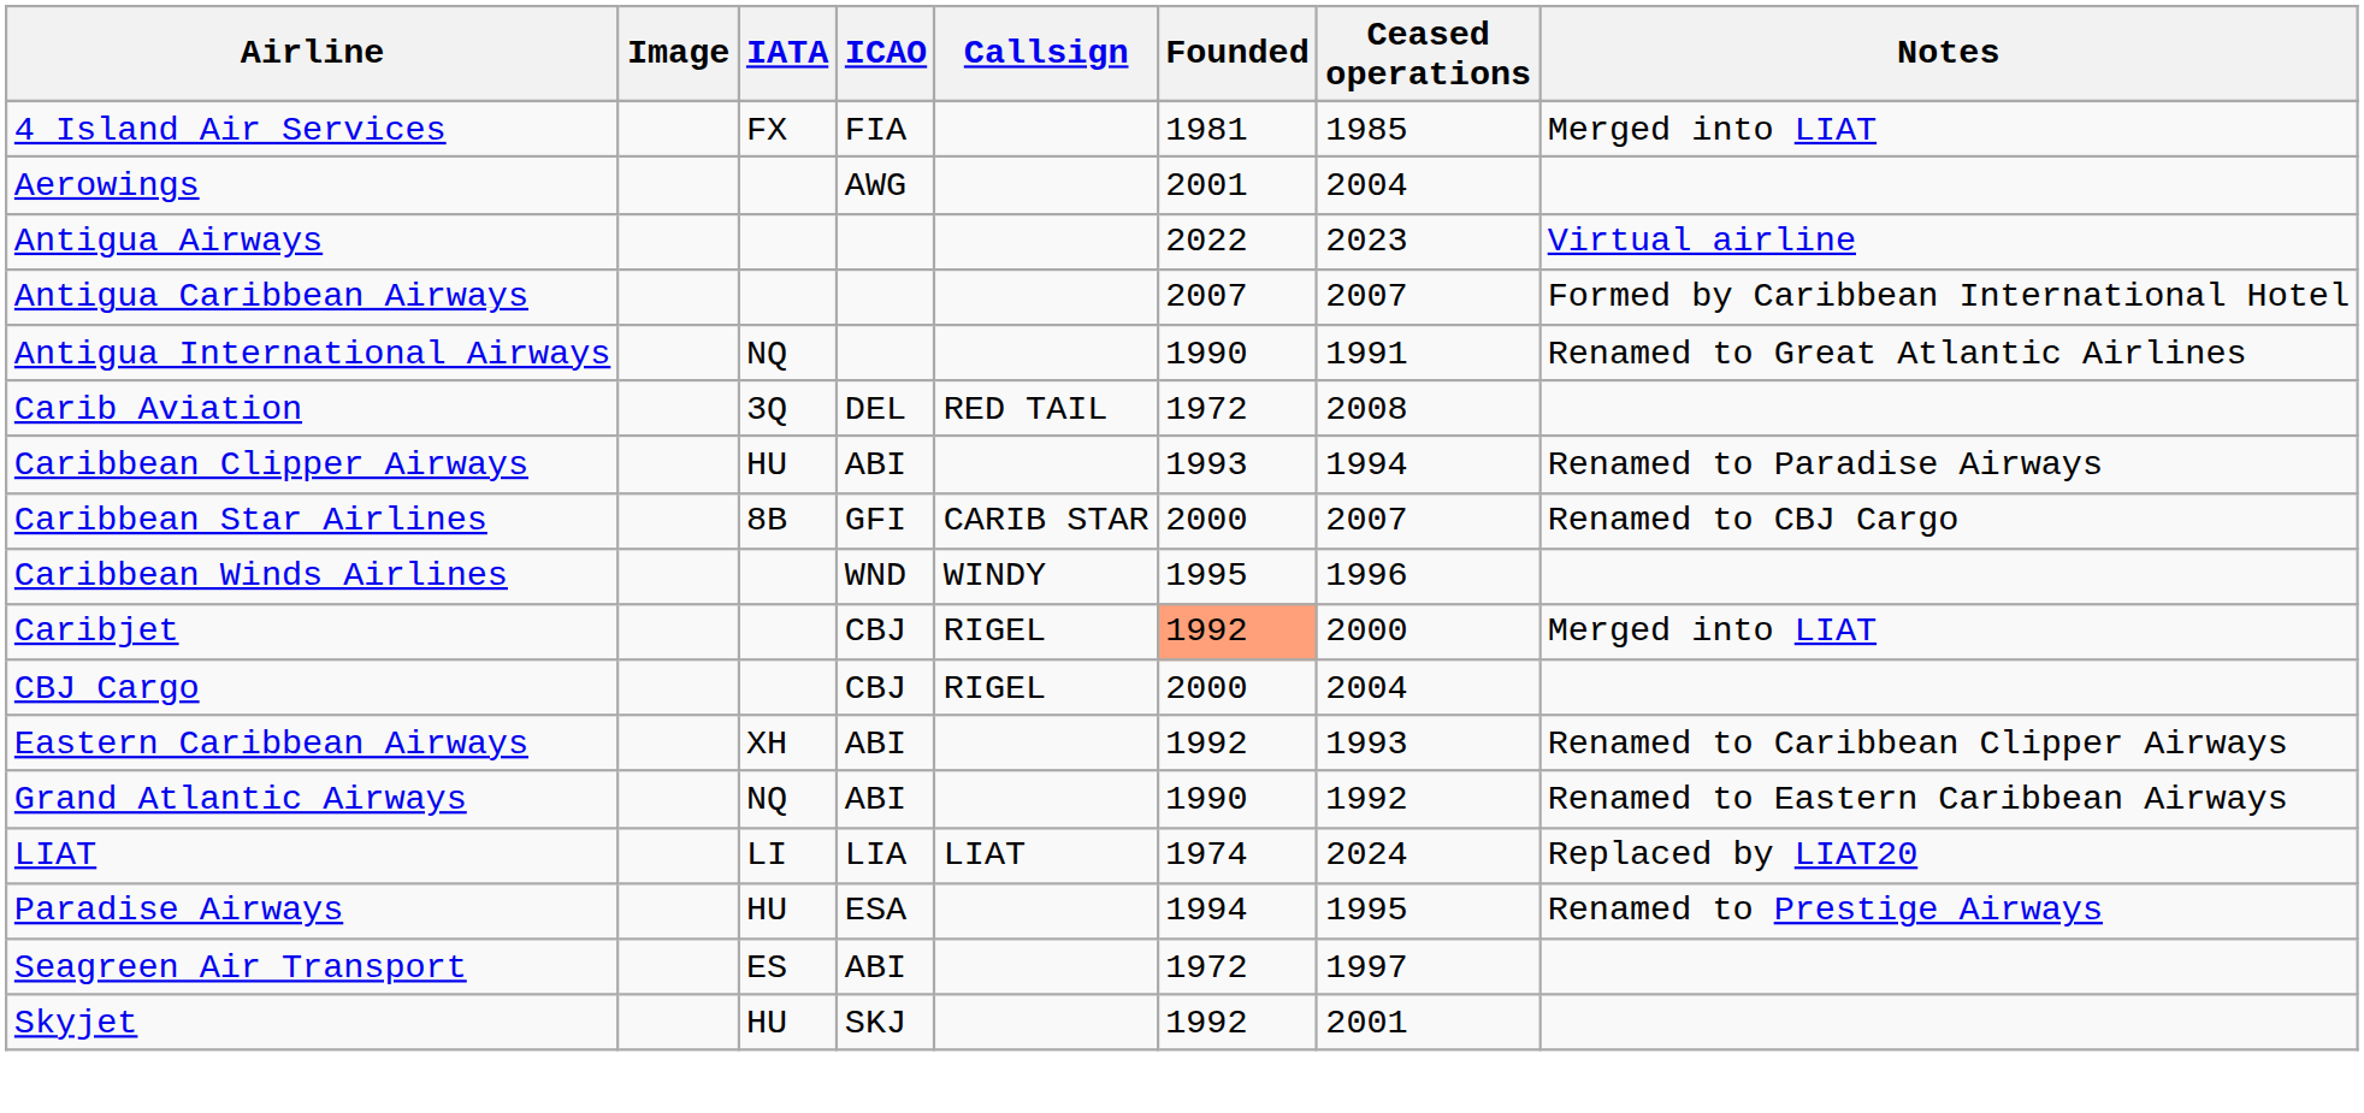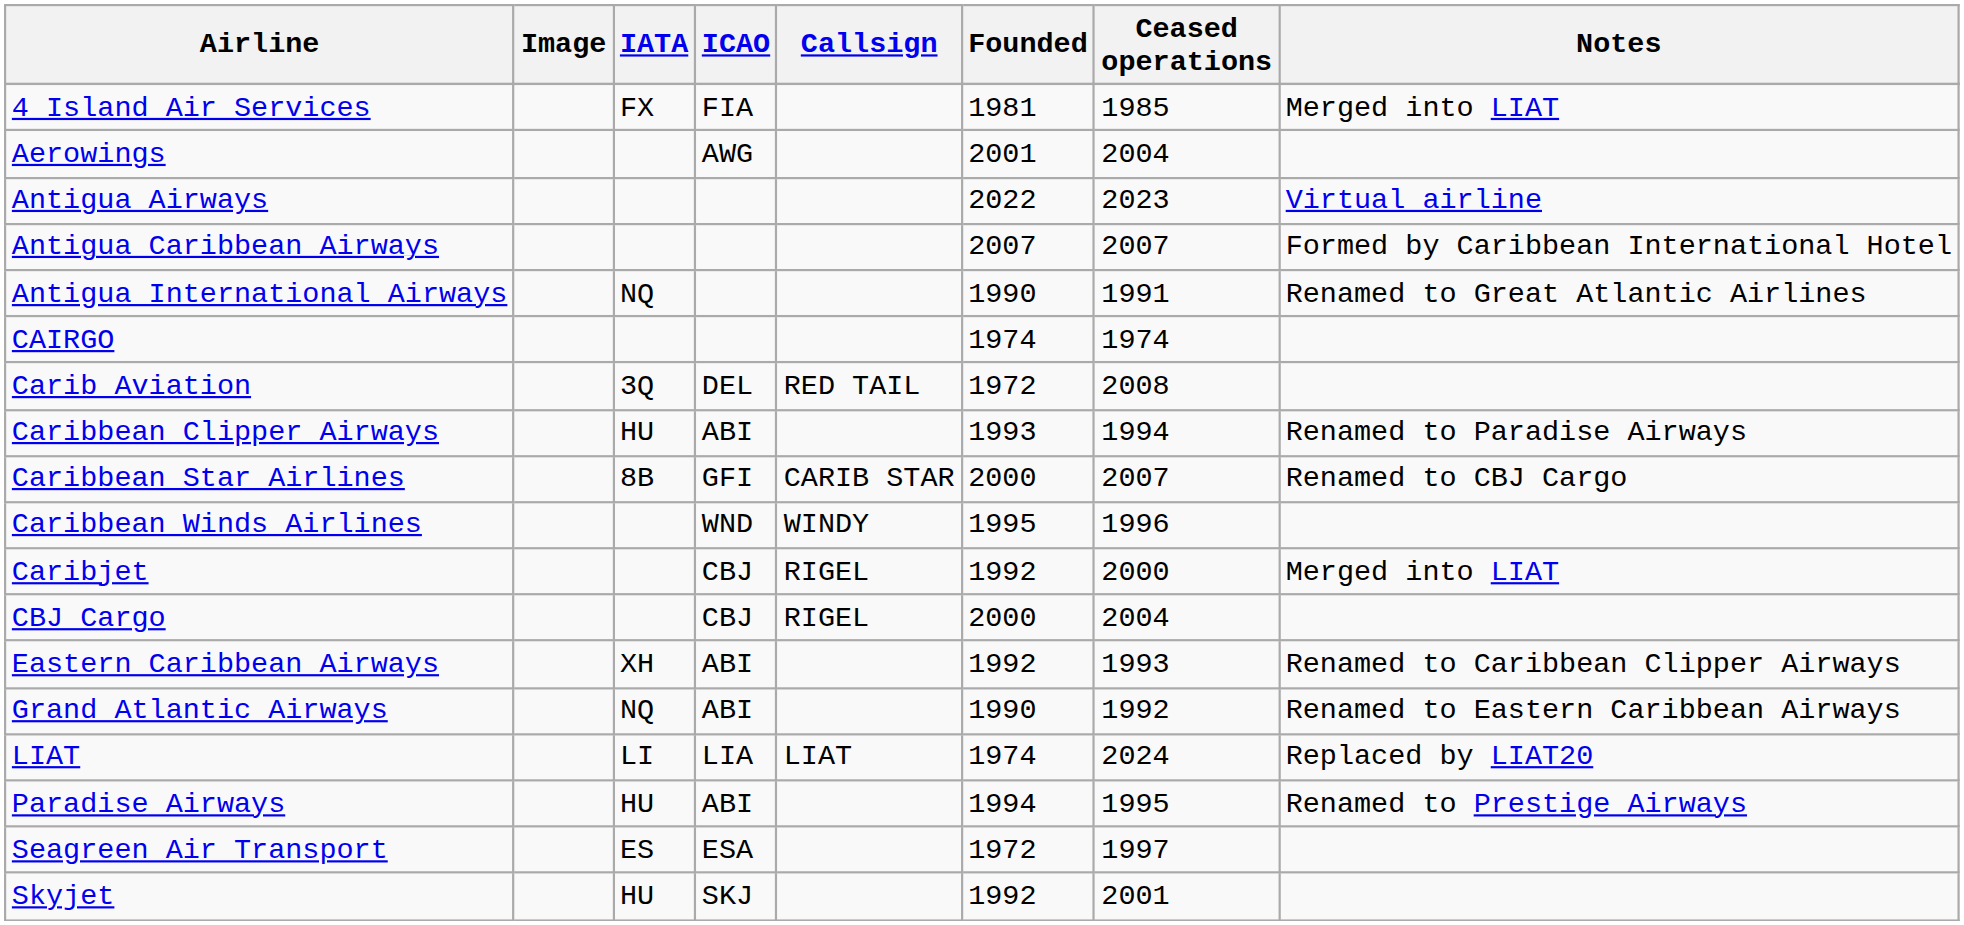 <table class="wikitable sortable">
 <tr valign="middle">
 <th>Airline</th>
 <th class="unsortable">Image</th>
 <th><a href='#'>IATA</a></th>
 <th><a href='#'>ICAO</a></th>
 <th><a href='#'>Callsign</a></th>
 <th>Founded</th>
 <th>Ceased<br>operations</th>
 <th>Notes</th>
 </tr>
 <tr>
 </tr>
 <tr>
 <td><a href='#'>4 Island Air Services</a></td>
 <td></td>
 <td>FX</td>
 <td>FIA</td>
 <td></td>
 <td>1981</td>
 <td>1985</td>
 <td>Merged into <a href='#'>LIAT</a></td>
 </tr>
 <tr>
 <td><a href='#'>Aerowings</a></td>
 <td></td>
 <td></td>
 <td>AWG</td>
 <td></td>
 <td>2001</td>
 <td>2004</td>
 <td></td>
 </tr>
 <tr>
 <td><a href='#'>Antigua Airways</a></td>
 <td></td>
 <td></td>
 <td></td>
 <td></td>
 <td>2022</td>
 <td>2023</td>
 <td><a href='#'>Virtual airline</a></td>
 </tr>
 <tr>
 <td><a href='#'>Antigua Caribbean Airways</a></td>
 <td></td>
 <td></td>
 <td></td>
 <td></td>
 <td>2007</td>
 <td>2007</td>
 <td>Formed by Caribbean International Hotel</td>
 </tr>
 <tr>
 <td><a href='#'>Antigua International Airways</a></td>
 <td></td>
 <td>NQ</td>
 <td></td>
 <td></td>
 <td>1990</td>
 <td>1991</td>
 <td>Renamed to Great Atlantic Airlines</td>
 </tr>
 <tr>
+<td><a href='#'>CAIRGO</a></td>
+<td></td>
+<td></td>
+<td></td>
+<td></td>
+<td>1974</td>
+<td>1974</td>
+<td></td>
+</tr>
+<tr>
 <td><a href='#'>Carib Aviation</a></td>
 <td></td>
 <td>3Q</td>
 <td>DEL</td>
 <td>RED TAIL</td>
 <td>1972</td>
 <td>2008</td>
 <td></td>
 </tr>
 <tr>
 <td><a href='#'>Caribbean Clipper Airways</a></td>
 <td></td>
 <td>HU</td>
 <td>ABI</td>
 <td></td>
 <td>1993</td>
 <td>1994</td>
 <td>Renamed to Paradise Airways</td>
 </tr>
 <tr>
 <td><a href='#'>Caribbean Star Airlines</a></td>
 <td></td>
 <td>8B</td>
 <td>GFI</td>
 <td>CARIB STAR</td>
 <td>2000</td>
 <td>2007</td>
 <td>Renamed to CBJ Cargo</td>
 </tr>
 <tr>
 <td><a href='#'>Caribbean Winds Airlines</a></td>
 <td></td>
 <td></td>
 <td>WND</td>
 <td>WINDY</td>
 <td>1995</td>
 <td>1996</td>
 <td></td>
 </tr>
 <tr>
 <td><a href='#'>Caribjet</a></td>
 <td></td>
 <td></td>
 <td>CBJ</td>
 <td>RIGEL</td>
-<td style="background: lightsalmon;">1992</td>
+<td>1992</td>
 <td>2000</td>
 <td>Merged into <a href='#'>LIAT</a></td>
 </tr>
 <tr>
 <td><a href='#'>CBJ Cargo</a></td>
 <td></td>
 <td></td>
 <td>CBJ</td>
 <td>RIGEL</td>
 <td>2000</td>
 <td>2004</td>
 <td></td>
 </tr>
 <tr>
 <td><a href='#'>Eastern Caribbean Airways</a></td>
 <td></td>
 <td>XH</td>
 <td>ABI</td>
 <td></td>
 <td>1992</td>
 <td>1993</td>
 <td>Renamed to Caribbean Clipper Airways</td>
 </tr>
 <tr>
 <td><a href='#'>Grand Atlantic Airways</a></td>
 <td></td>
 <td>NQ</td>
 <td>ABI</td>
 <td></td>
 <td>1990</td>
 <td>1992</td>
 <td>Renamed to Eastern Caribbean Airways</td>
 </tr>
 <tr>
 <td><a href='#'>LIAT</a></td>
 <td></td>
 <td>LI</td>
 <td>LIA</td>
 <td>LIAT</td>
 <td>1974</td>
 <td>2024</td>
 <td>Replaced by <a href='#'>LIAT20</a></td>
 </tr>
 <tr>
 <td><a href='#'>Paradise Airways</a></td>
 <td></td>
 <td>HU</td>
-<td>ESA</td>
+<td>ABI</td>
 <td></td>
 <td>1994</td>
 <td>1995</td>
 <td>Renamed to <a href='#'>Prestige Airways</a></td>
 </tr>
 <tr>
 <td><a href='#'>Seagreen Air Transport</a></td>
 <td></td>
 <td>ES</td>
-<td>ABI</td>
+<td>ESA</td>
 <td></td>
 <td>1972</td>
 <td>1997</td>
 <td></td>
 </tr>
 <tr>
 <td><a href='#'>Skyjet</a></td>
 <td></td>
 <td>HU</td>
 <td>SKJ</td>
 <td></td>
 <td>1992</td>
 <td>2001</td>
 <td></td>
 </tr>
 </table>
